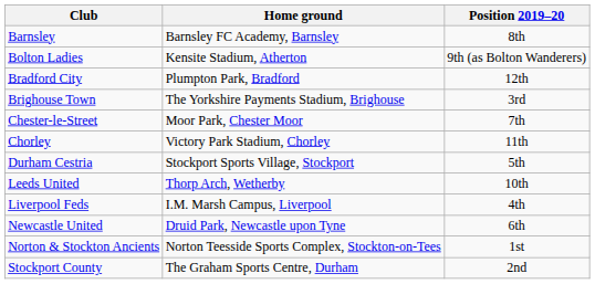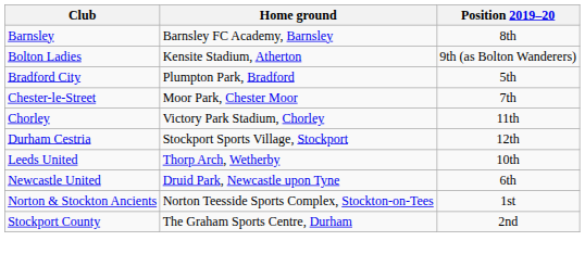 <table class="wikitable sortable" style="text-align:center;">
 <tr>
 <th>Club</th>
 <th>Home ground</th>
 <th>Position <a href='#'>2019–20</a></th>
 </tr>
 <tr>
 <td style="text-align:left;"><a href='#'>Barnsley</a></td>
 <td style="text-align:left;">Barnsley FC Academy, <a href='#'>Barnsley</a></td>
 <td>8th</td>
 </tr>
 <tr>
 <td style="text-align:left;"><a href='#'>Bolton Ladies</a></td>
 <td style="text-align:left;">Kensite Stadium, <a href='#'>Atherton</a></td>
 <td>9th (as Bolton Wanderers)</td>
 </tr>
 <tr>
 <td style="text-align:left;"><a href='#'>Bradford City</a></td>
 <td style="text-align:left;">Plumpton Park, <a href='#'>Bradford</a></td>
-<td>12th</td>
-</tr>
-<tr>
-<td style="text-align:left;"><a href='#'>Brighouse Town</a></td>
-<td style="text-align:left;">The Yorkshire Payments Stadium, <a href='#'>Brighouse</a></td>
-<td>3rd</td>
+<td>5th</td>
 </tr>
 <tr>
 <td style="text-align:left;"><a href='#'>Chester-le-Street</a></td>
 <td style="text-align:left;">Moor Park, <a href='#'>Chester Moor</a></td>
 <td>7th</td>
 </tr>
 <tr>
 <td style="text-align:left;"><a href='#'>Chorley</a></td>
 <td style="text-align:left;">Victory Park Stadium, <a href='#'>Chorley</a></td>
 <td>11th</td>
 </tr>
 <tr>
 <td style="text-align:left;"><a href='#'>Durham Cestria</a></td>
 <td style="text-align:left;">Stockport Sports Village, <a href='#'>Stockport</a></td>
-<td>5th</td>
+<td>12th</td>
 </tr>
 <tr>
 <td style="text-align:left;"><a href='#'>Leeds United</a></td>
 <td style="text-align:left;"><a href='#'>Thorp Arch</a>, <a href='#'>Wetherby</a></td>
 <td>10th</td>
-</tr>
-<tr>
-<td style="text-align:left;"><a href='#'>Liverpool Feds</a></td>
-<td style="text-align:left;">I.M. Marsh Campus, <a href='#'>Liverpool</a></td>
-<td>4th</td>
 </tr>
 <tr>
 <td style="text-align:left;"><a href='#'>Newcastle United</a></td>
 <td style="text-align:left;"><a href='#'>Druid Park</a>, <a href='#'>Newcastle upon Tyne</a></td>
 <td>6th</td>
 </tr>
 <tr>
 <td style="text-align:left;"><a href='#'>Norton & Stockton Ancients</a></td>
 <td style="text-align:left;">Norton Teesside Sports Complex, <a href='#'>Stockton-on-Tees</a></td>
 <td>1st</td>
 </tr>
 <tr>
 <td style="text-align:left;"><a href='#'>Stockport County</a></td>
 <td style="text-align:left;">The Graham Sports Centre, <a href='#'>Durham</a></td>
 <td>2nd</td>
 </tr>
 </table>
